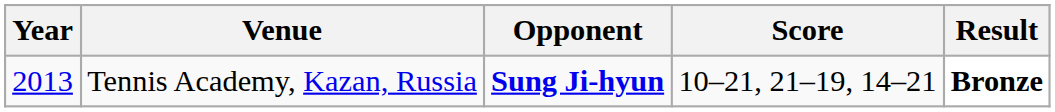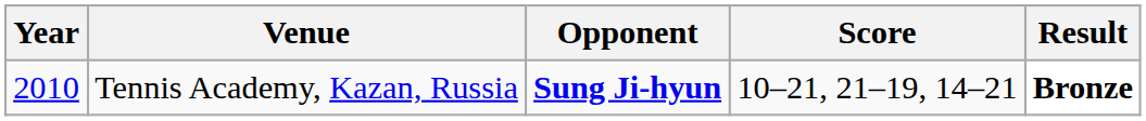 <table class="sortable wikitable" style="font-size: 90%;">
 <tr>
 <th>Year</th>
 <th>Venue</th>
 <th>Opponent</th>
 <th>Score</th>
 <th>Result</th>
 </tr>
 <tr>
-<td align="center"><a href='#'>2013</a></td>
+<td align="center"><a href='#'>2010</a></td>
 <td align="left">Tennis Academy, <a href='#'>Kazan, Russia</a></td>
 <td align="left"><strong> <a href='#'>Sung Ji-hyun</a></strong></td>
 <td align="left">10–21, 21–19, 14–21</td>
 <td style="text-align:left; background:white"> <strong>Bronze</strong></td>
 </tr>
 </table>
